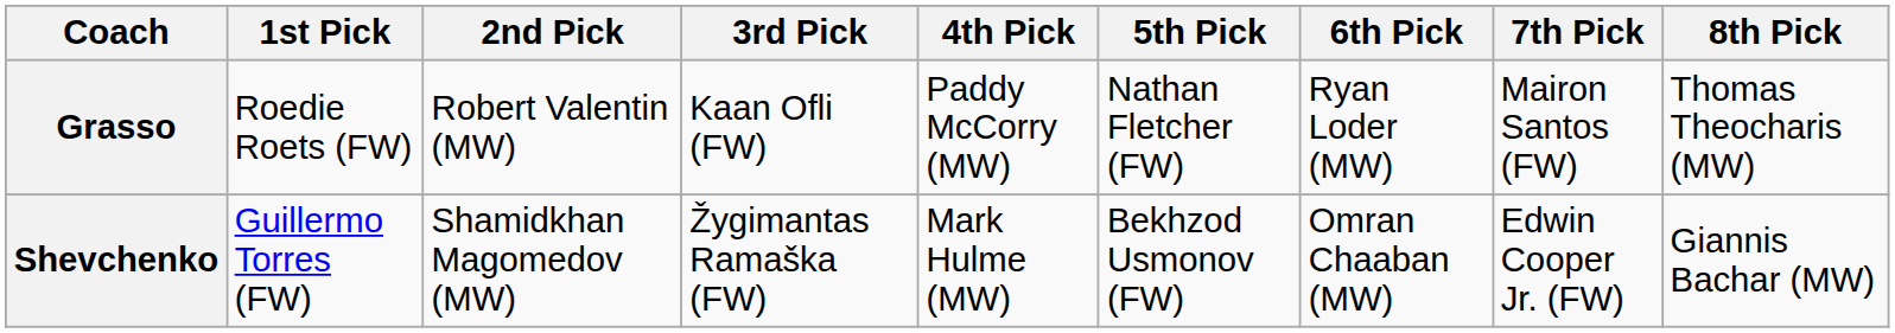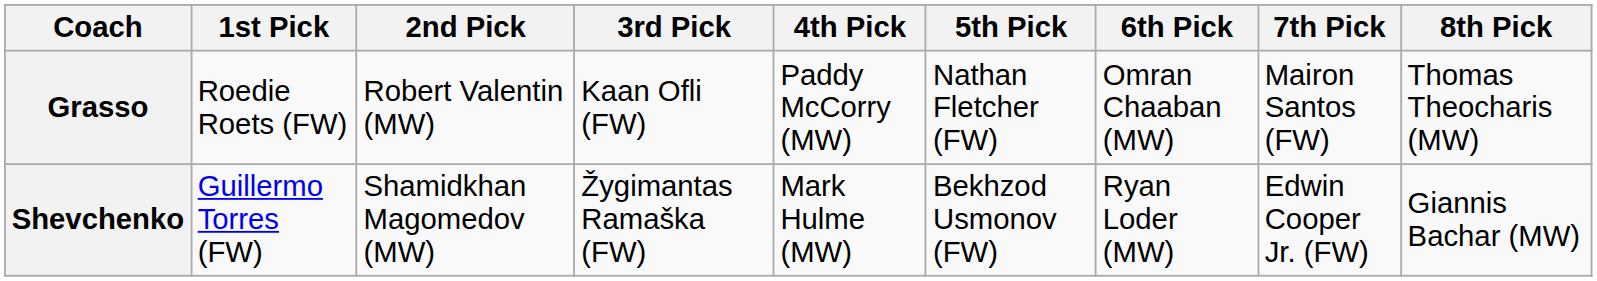 <table class="wikitable">
 <tr>
 <th>Coach</th>
 <th>1st Pick</th>
 <th>2nd Pick</th>
 <th>3rd Pick</th>
 <th>4th Pick</th>
 <th>5th Pick</th>
 <th>6th Pick</th>
 <th>7th Pick</th>
 <th>8th Pick</th>
 </tr>
 <tr>
 <th>Grasso</th>
 <td>Roedie Roets (FW)</td>
 <td>Robert Valentin (MW)</td>
 <td>Kaan Ofli (FW)</td>
 <td>Paddy McCorry (MW)</td>
 <td>Nathan Fletcher (FW)</td>
-<td>Ryan Loder (MW)</td>
+<td>Omran Chaaban (MW)</td>
 <td>Mairon Santos (FW)</td>
 <td>Thomas Theocharis (MW)</td>
 </tr>
 <tr>
 <th>Shevchenko</th>
 <td><a href='#'>Guillermo Torres</a> (FW)</td>
 <td>Shamidkhan Magomedov (MW)</td>
 <td>Žygimantas Ramaška (FW)</td>
 <td>Mark Hulme (MW)</td>
 <td>Bekhzod Usmonov (FW)</td>
-<td>Omran Chaaban (MW)</td>
+<td>Ryan Loder (MW)</td>
 <td>Edwin Cooper Jr. (FW)</td>
 <td>Giannis Bachar (MW)</td>
 </tr>
 </table>
